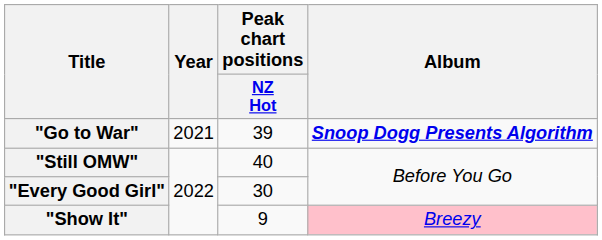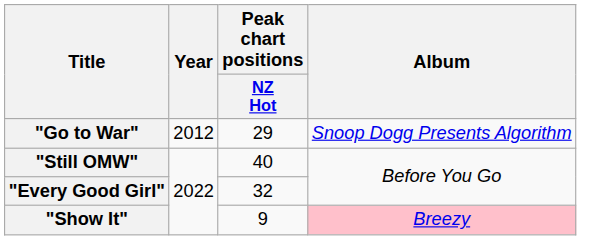 <table class="wikitable plainrowheaders" style="text-align:center;">
 <tr>
 <th scope="col" rowspan="2">Title</th>
 <th scope="col" rowspan="2">Year</th>
 <th scope="col" colspan="1">Peak chart positions</th>
 <th scope="col" rowspan="2">Album</th>
 </tr>
 <tr>
 <th scope="col" style="width:3em;font-size:90%;"><a href='#'>NZ<br>Hot</a><br></th>
 </tr>
 <tr>
 <th scope="row">"Go to War"<br></th>
-<td>2021</td>
-<td>39</td>
-<td><strong><em><a href='#'>Snoop Dogg Presents Algorithm</a></em></strong></td>
+<td>2012</td>
+<td>29</td>
+<td><em><a href='#'>Snoop Dogg Presents Algorithm</a></em></td>
 </tr>
 <tr>
 <th scope="row">"Still OMW"</th>
 <td rowspan="3">2022</td>
 <td>40</td>
 <td rowspan="2"><em>Before You Go</em></td>
 </tr>
 <tr>
 <th scope="row">"Every Good Girl"</th>
-<td>30</td>
+<td>32</td>
 </tr>
 <tr>
 <th scope="row">"Show It"<br></th>
 <td>9</td>
 <td style="background: pink;"><em><a href='#'>Breezy</a></em></td>
 </tr>
 </table>
